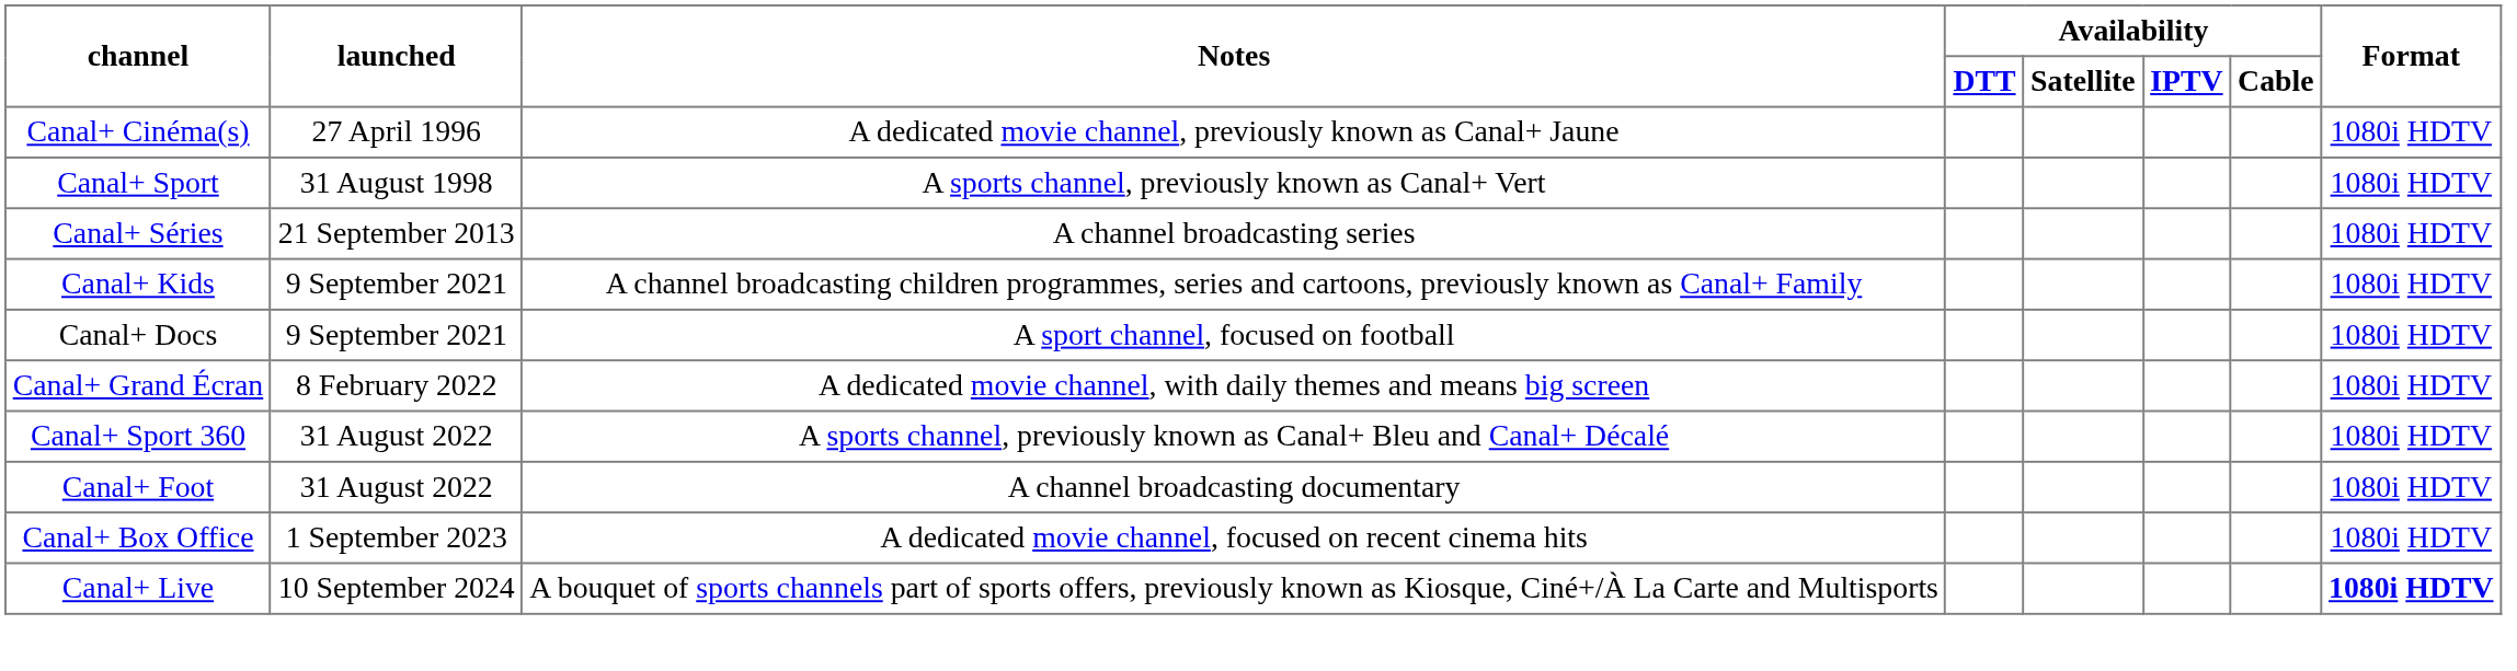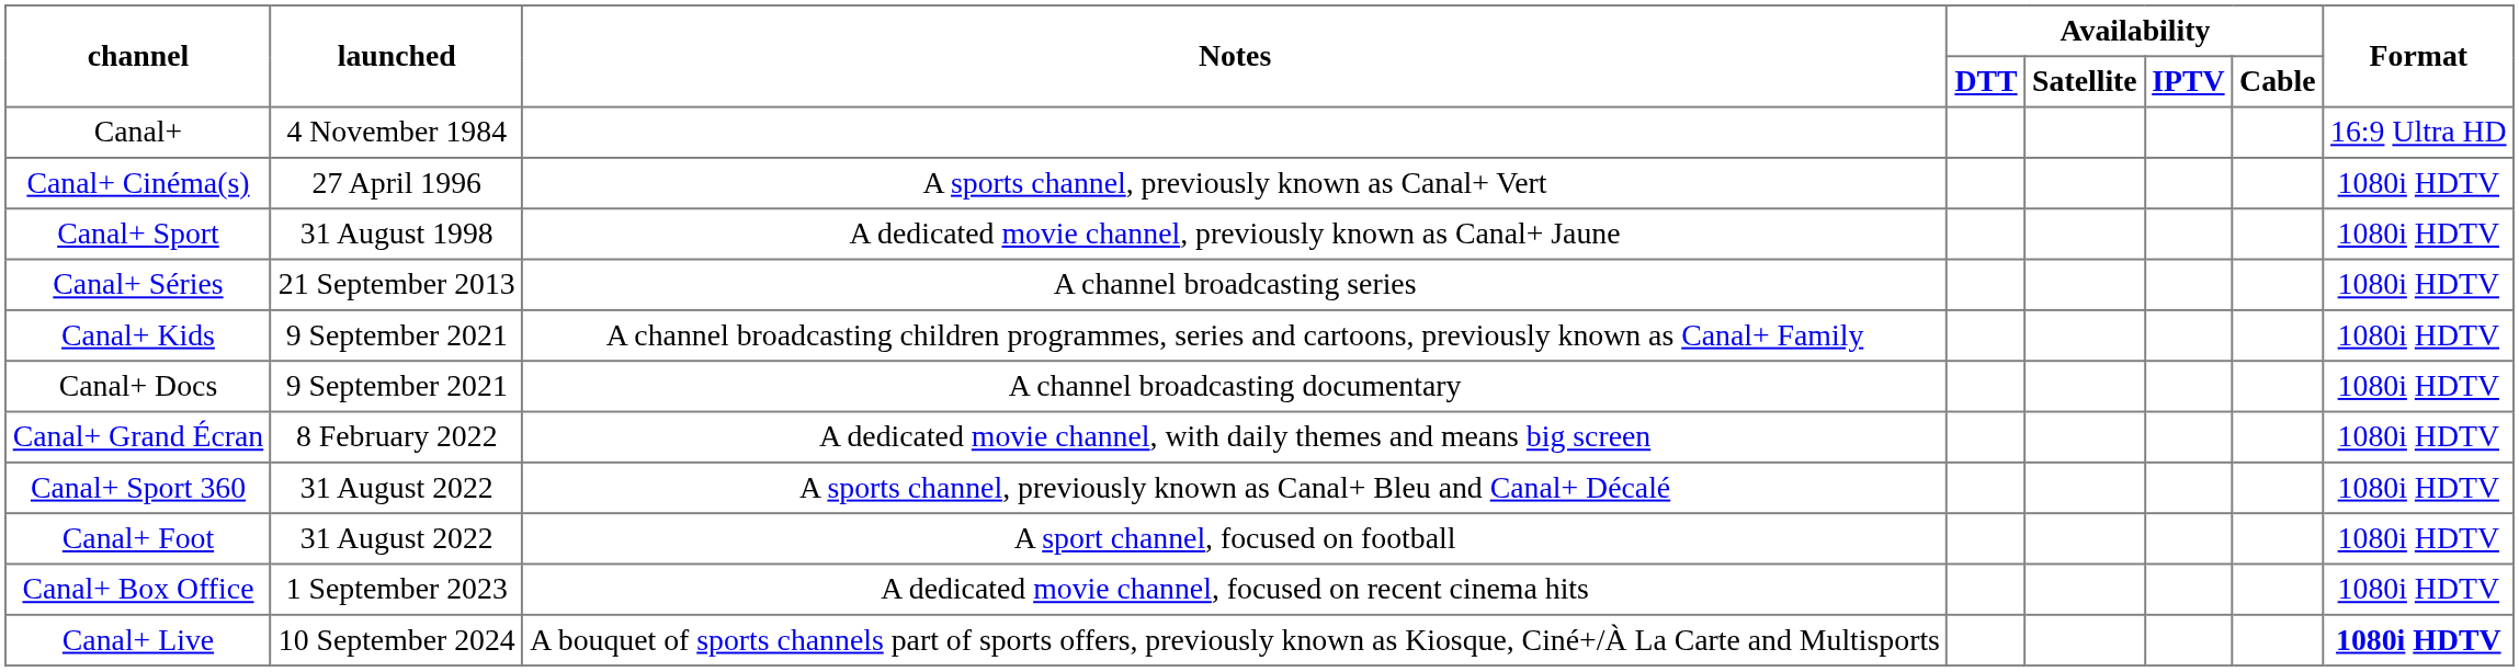 <table class="toccolours unsortable" border="1" cellpadding="3" style="border-collapse:collapse; font-size: 90%; text-align:center">
 <tr>
 <th rowspan="2">channel</th>
 <th rowspan="2">launched</th>
 <th rowspan="2">Notes</th>
 <th colspan="4">Availability</th>
 <th rowspan="2">Format</th>
 </tr>
 <tr>
 <td><strong> <a href='#'>DTT</a></strong></td>
 <td><strong>Satellite</strong></td>
 <td><strong><a href='#'>IPTV</a></strong></td>
 <td><strong>Cable</strong></td>
 </tr>
 <tr>
+<td>Canal+</td>
+<td>4 November 1984</td>
+<td></td>
+<td></td>
+<td></td>
+<td></td>
+<td></td>
+<td><a href='#'>16:9</a> <a href='#'>Ultra HD</a></td>
+</tr>
+<tr>
 <td><a href='#'>Canal+ Cinéma(s)</a></td>
 <td>27 April 1996</td>
-<td>A dedicated <a href='#'>movie channel</a>, previously known as Canal+ Jaune</td>
+<td>A <a href='#'>sports channel</a>, previously known as Canal+ Vert</td>
 <td></td>
 <td></td>
 <td></td>
 <td></td>
 <td><a href='#'>1080i</a> <a href='#'>HDTV</a></td>
 </tr>
 <tr>
 <td><a href='#'>Canal+ Sport</a></td>
 <td>31 August 1998</td>
-<td>A <a href='#'>sports channel</a>, previously known as Canal+ Vert</td>
+<td>A dedicated <a href='#'>movie channel</a>, previously known as Canal+ Jaune</td>
 <td></td>
 <td></td>
 <td></td>
 <td></td>
 <td><a href='#'>1080i</a> <a href='#'>HDTV</a></td>
 </tr>
 <tr>
 <td><a href='#'>Canal+ Séries</a></td>
 <td>21 September 2013</td>
 <td>A channel broadcasting series</td>
 <td></td>
 <td></td>
 <td></td>
 <td></td>
 <td><a href='#'>1080i</a> <a href='#'>HDTV</a></td>
 </tr>
 <tr>
 <td><a href='#'>Canal+ Kids</a></td>
 <td>9 September 2021</td>
 <td>A channel broadcasting children programmes, series and cartoons, previously known as <a href='#'>Canal+ Family</a></td>
 <td></td>
 <td></td>
 <td></td>
 <td></td>
 <td><a href='#'>1080i</a> <a href='#'>HDTV</a></td>
 </tr>
 <tr>
 <td>Canal+ Docs</td>
 <td>9 September 2021</td>
-<td>A <a href='#'>sport channel</a>, focused on football</td>
+<td>A channel broadcasting documentary</td>
 <td></td>
 <td></td>
 <td></td>
 <td></td>
 <td><a href='#'>1080i</a> <a href='#'>HDTV</a></td>
 </tr>
 <tr>
 <td><a href='#'>Canal+ Grand Écran</a></td>
 <td>8 February 2022</td>
 <td>A dedicated <a href='#'>movie channel</a>, with daily themes and means <a href='#'>big screen</a></td>
 <td></td>
 <td></td>
 <td></td>
 <td></td>
 <td><a href='#'>1080i</a> <a href='#'>HDTV</a></td>
 </tr>
 <tr>
 <td><a href='#'>Canal+ Sport 360</a></td>
 <td>31 August 2022</td>
 <td>A <a href='#'>sports channel</a>, previously known as Canal+ Bleu and <a href='#'>Canal+ Décalé</a></td>
 <td></td>
 <td></td>
 <td></td>
 <td></td>
 <td><a href='#'>1080i</a> <a href='#'>HDTV</a></td>
 </tr>
 <tr>
 <td><a href='#'>Canal+ Foot</a></td>
 <td>31 August 2022</td>
-<td>A channel broadcasting documentary</td>
+<td>A <a href='#'>sport channel</a>, focused on football</td>
 <td></td>
 <td></td>
 <td></td>
 <td></td>
 <td><a href='#'>1080i</a> <a href='#'>HDTV</a></td>
 </tr>
 <tr>
 <td><a href='#'>Canal+ Box Office</a></td>
 <td>1 September 2023</td>
 <td>A dedicated <a href='#'>movie channel</a>, focused on recent cinema hits</td>
 <td></td>
 <td></td>
 <td></td>
 <td></td>
 <td><a href='#'>1080i</a> <a href='#'>HDTV</a></td>
 </tr>
 <tr>
 <td><a href='#'>Canal+ Live</a></td>
 <td>10 September 2024</td>
 <td>A bouquet of <a href='#'>sports channels</a> part of sports offers, previously known as Kiosque, Ciné+/À La Carte and Multisports</td>
 <td></td>
 <td></td>
 <td></td>
 <td></td>
 <td><strong><a href='#'>1080i</a> <a href='#'>HDTV</a></strong></td>
 </tr>
 </table>
